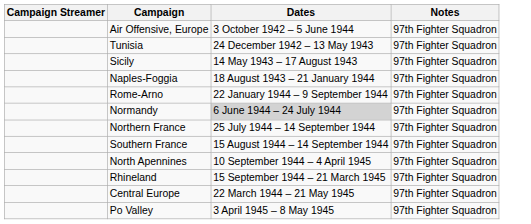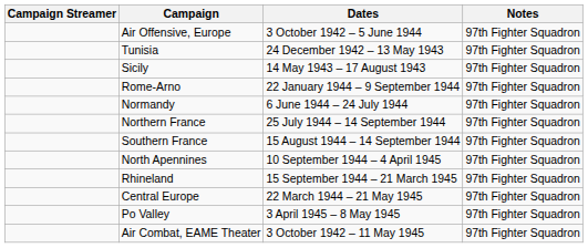 <table class="wikitable">
 <tr>
 <th>Campaign Streamer</th>
 <th>Campaign</th>
 <th>Dates</th>
 <th>Notes</th>
 </tr>
 <tr>
 <td></td>
 <td>Air Offensive, Europe</td>
 <td>3 October 1942 – 5 June 1944</td>
 <td>97th Fighter Squadron</td>
 </tr>
 <tr>
 <td></td>
 <td>Tunisia</td>
 <td>24 December 1942 – 13 May 1943</td>
 <td>97th Fighter Squadron</td>
 </tr>
 <tr>
 <td></td>
 <td>Sicily</td>
 <td>14 May 1943 – 17 August 1943</td>
 <td>97th Fighter Squadron</td>
 </tr>
 <tr>
 <td></td>
-<td>Naples-Foggia</td>
-<td>18 August 1943 – 21 January 1944</td>
-<td>97th Fighter Squadron</td>
-</tr>
-<tr>
-<td></td>
 <td>Rome-Arno</td>
 <td>22 January 1944 – 9 September 1944</td>
 <td>97th Fighter Squadron</td>
 </tr>
 <tr>
 <td></td>
 <td>Normandy</td>
-<td style="background: lightgrey;">6 June 1944 – 24 July 1944</td>
+<td>6 June 1944 – 24 July 1944</td>
 <td>97th Fighter Squadron</td>
 </tr>
 <tr>
 <td></td>
 <td>Northern France</td>
 <td>25 July 1944 – 14 September 1944</td>
 <td>97th Fighter Squadron</td>
 </tr>
 <tr>
 <td></td>
 <td>Southern France</td>
 <td>15 August 1944 – 14 September 1944</td>
 <td>97th Fighter Squadron</td>
 </tr>
 <tr>
 <td></td>
 <td>North Apennines</td>
 <td>10 September 1944 – 4 April 1945</td>
 <td>97th Fighter Squadron</td>
 </tr>
 <tr>
 <td></td>
 <td>Rhineland</td>
 <td>15 September 1944 – 21 March 1945</td>
 <td>97th Fighter Squadron</td>
 </tr>
 <tr>
 <td></td>
 <td>Central Europe</td>
 <td>22 March 1944 – 21 May 1945</td>
 <td>97th Fighter Squadron</td>
 </tr>
 <tr>
 <td></td>
 <td>Po Valley</td>
 <td>3 April 1945 – 8 May 1945</td>
 <td>97th Fighter Squadron</td>
 </tr>
+<tr>
+<td></td>
+<td>Air Combat, EAME Theater</td>
+<td>3 October 1942 – 11 May 1945</td>
+<td>97th Fighter Squadron</td>
+</tr>
 </table>
